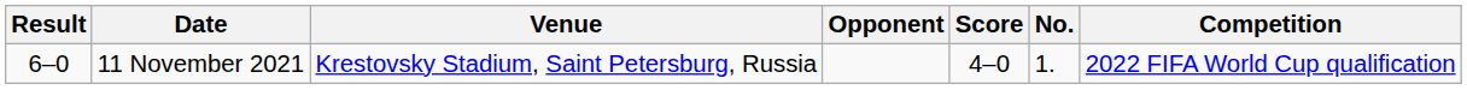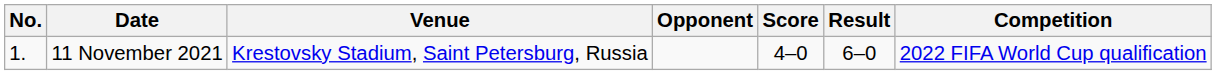 <table class="wikitable">
 <tr>
-<th>Result</th>
+<th>No.</th>
 <th>Date</th>
 <th>Venue</th>
 <th>Opponent</th>
 <th>Score</th>
-<th>No.</th>
+<th>Result</th>
 <th>Competition</th>
 </tr>
 <tr>
-<td align=center>6–0</td>
+<td>1.</td>
 <td>11 November 2021</td>
 <td><a href='#'>Krestovsky Stadium</a>, <a href='#'>Saint Petersburg</a>, Russia</td>
 <td></td>
 <td align=center>4–0</td>
-<td>1.</td>
+<td align=center>6–0</td>
 <td><a href='#'>2022 FIFA World Cup qualification</a></td>
 </tr>
 </table>
